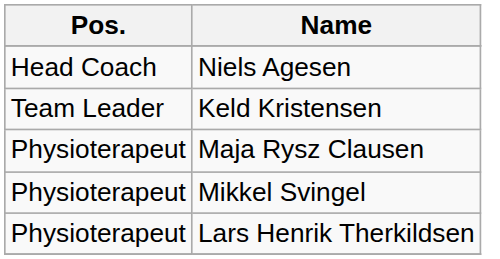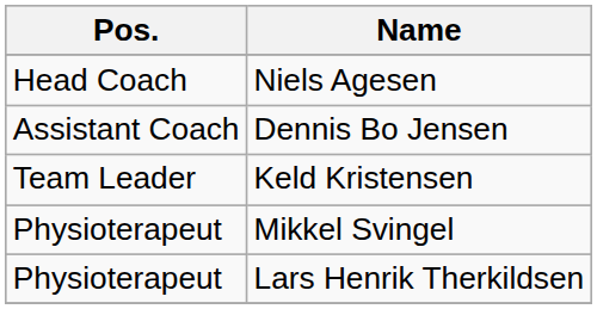 <table class="wikitable" style="text-align: left;">
 <tr>
 <th valign=center>Pos.</th>
 <th>Name</th>
 </tr>
 <tr>
 </tr>
 <tr>
 <td>Head Coach</td>
 <td> Niels Agesen</td>
 </tr>
 <tr>
+<td>Assistant Coach</td>
+<td> Dennis Bo Jensen</td>
+</tr>
+<tr>
 <td>Team Leader</td>
 <td> Keld Kristensen</td>
-</tr>
-<tr>
-<td>Physioterapeut</td>
-<td> Maja Rysz Clausen</td>
 </tr>
 <tr>
 <td>Physioterapeut</td>
 <td> Mikkel Svingel</td>
 </tr>
 <tr>
 <td>Physioterapeut</td>
 <td> Lars Henrik Therkildsen</td>
 </tr>
 <tr>
 </tr>
 </table>
